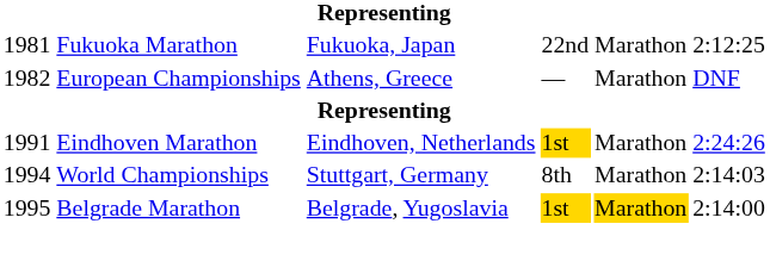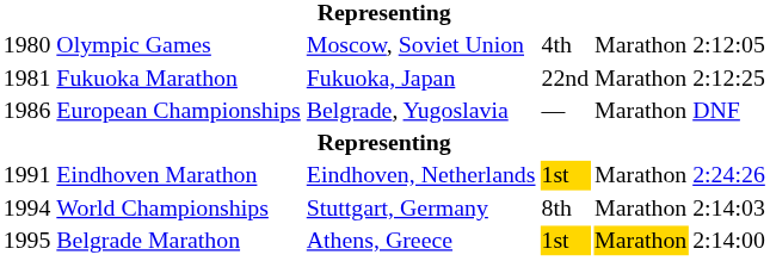 <table>
 <tr>
 <th colspan="6">Representing </th>
+</tr>
+<tr>
+<td>1980</td>
+<td><a href='#'>Olympic Games</a></td>
+<td><a href='#'>Moscow</a>, <a href='#'>Soviet Union</a></td>
+<td>4th</td>
+<td>Marathon</td>
+<td>2:12:05</td>
 </tr>
 <tr>
 <td>1981</td>
 <td><a href='#'>Fukuoka Marathon</a></td>
 <td><a href='#'>Fukuoka, Japan</a></td>
 <td>22nd</td>
 <td>Marathon</td>
 <td>2:12:25</td>
 </tr>
 <tr>
-<td>1982</td>
+<td>1986</td>
 <td><a href='#'>European Championships</a></td>
-<td><a href='#'>Athens, Greece</a></td>
+<td><a href='#'>Belgrade</a>, <a href='#'>Yugoslavia</a></td>
 <td>—</td>
 <td>Marathon</td>
 <td><a href='#'>DNF</a></td>
 </tr>
 <tr>
 <th colspan="6">Representing </th>
 </tr>
 <tr>
 <td>1991</td>
 <td><a href='#'>Eindhoven Marathon</a></td>
 <td><a href='#'>Eindhoven, Netherlands</a></td>
 <td bgcolor="gold">1st</td>
 <td>Marathon</td>
 <td><a href='#'>2:24:26</a></td>
 </tr>
 <tr>
 <td>1994</td>
 <td><a href='#'>World Championships</a></td>
 <td><a href='#'>Stuttgart, Germany</a></td>
 <td>8th</td>
 <td>Marathon</td>
 <td>2:14:03</td>
 </tr>
 <tr>
 <td>1995</td>
 <td><a href='#'>Belgrade Marathon</a></td>
-<td><a href='#'>Belgrade</a>, <a href='#'>Yugoslavia</a></td>
+<td><a href='#'>Athens, Greece</a></td>
 <td bgcolor="gold">1st</td>
 <td style="background: gold;">Marathon</td>
 <td>2:14:00</td>
 </tr>
 </table>
